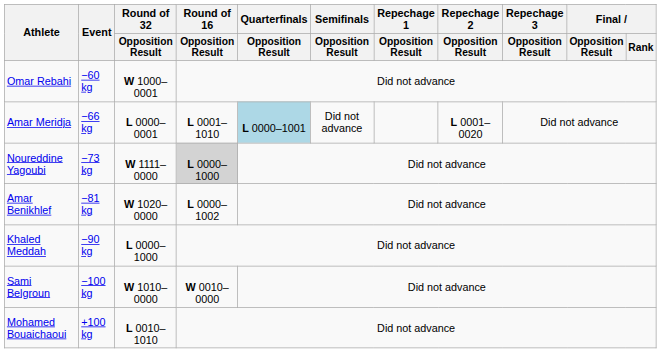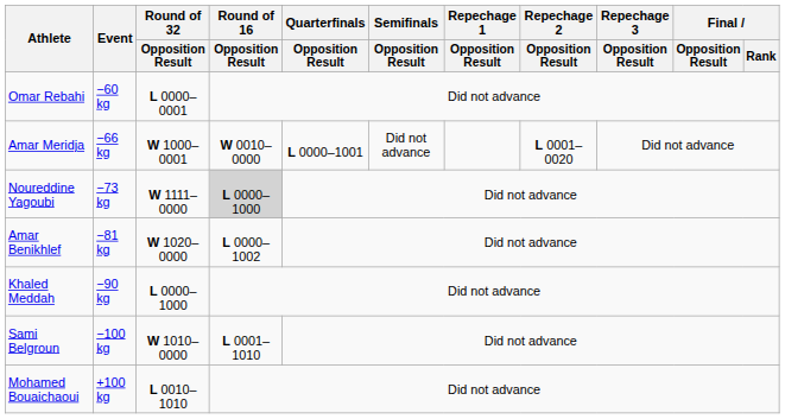 <table class="wikitable" style="font-size:90%">
 <tr>
 <th rowspan="2">Athlete</th>
 <th rowspan="2">Event</th>
 <th>Round of 32</th>
 <th>Round of 16</th>
 <th>Quarterfinals</th>
 <th>Semifinals</th>
 <th>Repechage 1</th>
 <th>Repechage 2</th>
 <th>Repechage 3</th>
 <th colspan=2>Final / </th>
 </tr>
 <tr style="font-size:95%">
 <th>Opposition<br>Result</th>
 <th>Opposition<br>Result</th>
 <th>Opposition<br>Result</th>
 <th>Opposition<br>Result</th>
 <th>Opposition<br>Result</th>
 <th>Opposition<br>Result</th>
 <th>Opposition<br>Result</th>
 <th>Opposition<br>Result</th>
 <th>Rank</th>
 </tr>
 <tr align=center>
 <td align=left><a href='#'>Omar Rebahi</a></td>
 <td align=left><a href='#'>−60 kg</a></td>
-<td><br><strong>W</strong> 1000–0001</td>
+<td><br><strong>L</strong> 0000–0001</td>
 <td colspan=8>Did not advance</td>
 </tr>
 <tr align=center>
 <td align=left><a href='#'>Amar Meridja</a></td>
 <td align=left><a href='#'>−66 kg</a></td>
-<td><br><strong>L</strong> 0000–0001</td>
-<td><br><strong>L</strong> 0001–1010</td>
-<td style="background: lightblue;"><br><strong>L</strong> 0000–1001</td>
+<td><br><strong>W</strong> 1000–0001</td>
+<td><br><strong>W</strong> 0010–0000</td>
+<td><br><strong>L</strong> 0000–1001</td>
 <td align="center">Did not advance</td>
 <td></td>
 <td><br><strong>L</strong> 0001–0020</td>
 <td colspan=3>Did not advance</td>
 </tr>
 <tr align=center>
 <td align=left><a href='#'>Noureddine Yagoubi</a></td>
 <td align=left><a href='#'>−73 kg</a></td>
 <td><br><strong>W</strong> 1111–0000</td>
 <td style="background: lightgrey;"><br><strong>L</strong> 0000–1000</td>
 <td colspan=7>Did not advance</td>
 </tr>
 <tr align=center>
 <td align=left><a href='#'>Amar Benikhlef</a></td>
 <td align=left><a href='#'>−81 kg</a></td>
 <td><br><strong>W</strong> 1020–0000</td>
 <td><br><strong>L</strong> 0000–1002</td>
 <td colspan=7>Did not advance</td>
 </tr>
 <tr align=center>
 <td align=left><a href='#'>Khaled Meddah</a></td>
 <td align=left><a href='#'>−90 kg</a></td>
 <td><br><strong>L</strong> 0000–1000</td>
 <td colspan=8>Did not advance</td>
 </tr>
 <tr align=center>
 <td align=left><a href='#'>Sami Belgroun</a></td>
 <td align=left><a href='#'>−100 kg</a></td>
 <td><br><strong>W</strong> 1010–0000</td>
-<td><br><strong>W</strong> 0010–0000</td>
+<td><br><strong>L</strong> 0001–1010</td>
 <td colspan=7>Did not advance</td>
 </tr>
 <tr align=center>
 <td align=left><a href='#'>Mohamed Bouaichaoui</a></td>
 <td align=left><a href='#'>+100 kg</a></td>
 <td><br><strong>L</strong> 0010–1010</td>
 <td colspan=8>Did not advance</td>
 </tr>
 </table>
